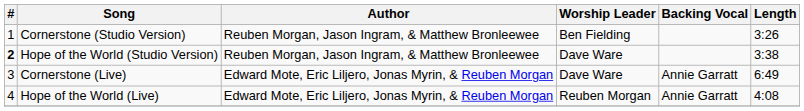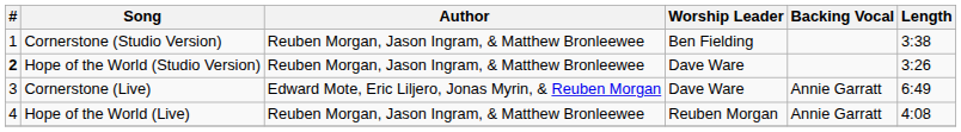 <table class="wikitable">
 <tr>
 <th>#</th>
 <th>Song</th>
 <th>Author</th>
 <th>Worship Leader</th>
 <th>Backing Vocal</th>
 <th>Length</th>
 </tr>
 <tr>
 <td>1</td>
 <td>Cornerstone (Studio Version)</td>
 <td>Reuben Morgan, Jason Ingram, & Matthew Bronleewee</td>
 <td>Ben Fielding</td>
 <td></td>
-<td>3:26</td>
+<td>3:38</td>
 </tr>
 <tr>
 <td><strong>2</strong></td>
 <td>Hope of the World (Studio Version)</td>
 <td>Reuben Morgan, Jason Ingram, & Matthew Bronleewee</td>
 <td>Dave Ware</td>
 <td></td>
-<td>3:38</td>
+<td>3:26</td>
 </tr>
 <tr>
 <td>3</td>
 <td>Cornerstone (Live)</td>
 <td>Edward Mote, Eric Liljero, Jonas Myrin, & <a href='#'>Reuben Morgan</a></td>
 <td>Dave Ware</td>
 <td>Annie Garratt</td>
 <td>6:49</td>
 </tr>
 <tr>
 <td>4</td>
 <td>Hope of the World (Live)</td>
-<td>Edward Mote, Eric Liljero, Jonas Myrin, & <a href='#'>Reuben Morgan</a></td>
+<td>Reuben Morgan, Jason Ingram, & Matthew Bronleewee</td>
 <td>Reuben Morgan</td>
 <td>Annie Garratt</td>
 <td>4:08</td>
 </tr>
 <tr>
 </tr>
 </table>
